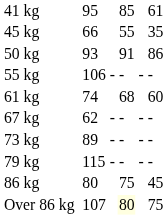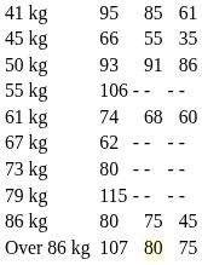 <table>
 <tr>
 <td>41 kg</td>
 <td></td>
 <td>95</td>
 <td></td>
 <td>85</td>
 <td></td>
 <td>61</td>
 </tr>
 <tr>
 <td>45 kg</td>
 <td></td>
 <td>66</td>
 <td></td>
 <td>55</td>
 <td></td>
 <td>35</td>
 </tr>
 <tr>
 <td>50 kg</td>
 <td></td>
 <td>93</td>
 <td></td>
 <td>91</td>
 <td></td>
 <td>86</td>
 </tr>
 <tr>
 <td>55 kg</td>
 <td></td>
 <td>106</td>
 <td>-</td>
 <td>-</td>
 <td>-</td>
 <td>-</td>
 </tr>
 <tr>
 <td>61 kg</td>
 <td></td>
 <td>74</td>
 <td></td>
 <td>68</td>
 <td></td>
 <td>60</td>
 </tr>
 <tr>
 <td>67 kg</td>
 <td></td>
 <td>62</td>
 <td>-</td>
 <td>-</td>
 <td>-</td>
 <td>-</td>
 </tr>
 <tr>
 <td>73 kg</td>
 <td></td>
-<td>89</td>
+<td>80</td>
 <td>-</td>
 <td>-</td>
 <td>-</td>
 <td>-</td>
 </tr>
 <tr>
 <td>79 kg</td>
 <td></td>
 <td>115</td>
 <td>-</td>
 <td>-</td>
 <td>-</td>
 <td>-</td>
 </tr>
 <tr>
 <td>86 kg</td>
 <td></td>
 <td>80</td>
 <td></td>
 <td>75</td>
 <td></td>
 <td>45</td>
 </tr>
 <tr>
 <td>Over 86 kg</td>
 <td></td>
 <td>107</td>
 <td></td>
 <td style="background: lightyellow;">80</td>
 <td></td>
 <td>75</td>
 </tr>
 </table>
